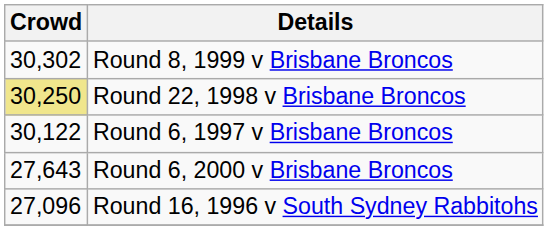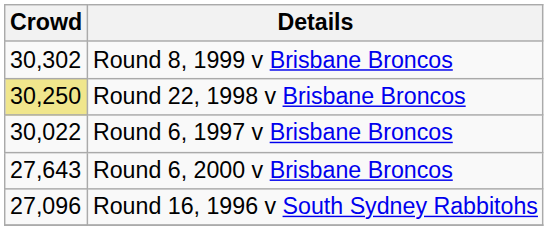 <table class="wikitable">
 <tr>
 <th>Crowd</th>
 <th>Details</th>
 </tr>
 <tr>
 <td>30,302</td>
 <td>Round 8, 1999 v <a href='#'>Brisbane Broncos</a></td>
 </tr>
 <tr>
 <td style="background: khaki;">30,250</td>
 <td>Round 22, 1998 v <a href='#'>Brisbane Broncos</a></td>
 </tr>
 <tr>
-<td>30,122</td>
+<td>30,022</td>
 <td>Round 6, 1997 v <a href='#'>Brisbane Broncos</a></td>
 </tr>
 <tr>
 <td>27,643</td>
 <td>Round 6, 2000 v <a href='#'>Brisbane Broncos</a></td>
 </tr>
 <tr>
 <td>27,096</td>
 <td>Round 16, 1996 v <a href='#'>South Sydney Rabbitohs</a></td>
 </tr>
 <tr>
 </tr>
 </table>
